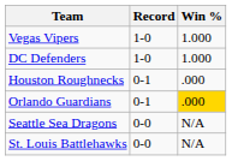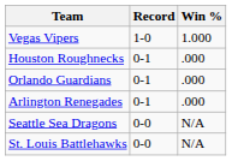 <table class="wikitable">
 <tr>
 <th>Team</th>
 <th>Record</th>
 <th>Win %</th>
 </tr>
 <tr>
 <td><a href='#'>Vegas Vipers</a></td>
 <td>1-0</td>
 <td>1.000</td>
 </tr>
 <tr>
-<td><a href='#'>DC Defenders</a></td>
-<td>1-0</td>
-<td>1.000</td>
-</tr>
-<tr>
 <td><a href='#'>Houston Roughnecks</a></td>
 <td>0-1</td>
 <td>.000</td>
 </tr>
 <tr>
 <td><a href='#'>Orlando Guardians</a></td>
 <td>0-1</td>
-<td style="background: gold;">.000</td>
+<td>.000</td>
+</tr>
+<tr>
+<td><a href='#'>Arlington Renegades</a></td>
+<td>0-1</td>
+<td>.000</td>
 </tr>
 <tr>
 <td><a href='#'>Seattle Sea Dragons</a></td>
 <td>0-0</td>
 <td>N/A</td>
 </tr>
 <tr>
 <td><a href='#'>St. Louis Battlehawks</a></td>
 <td>0-0</td>
 <td>N/A</td>
 </tr>
 </table>
